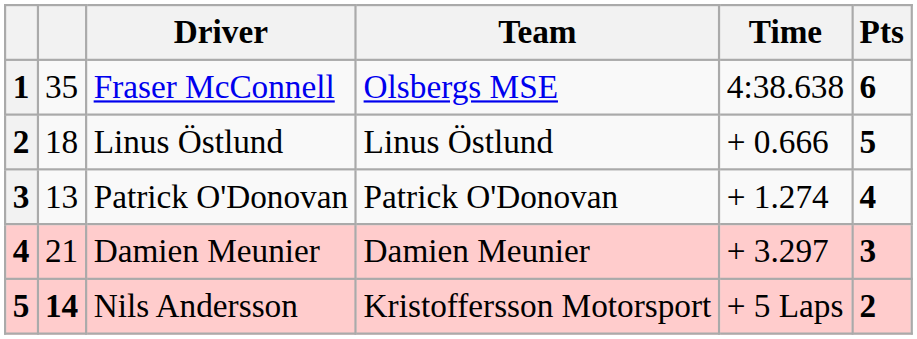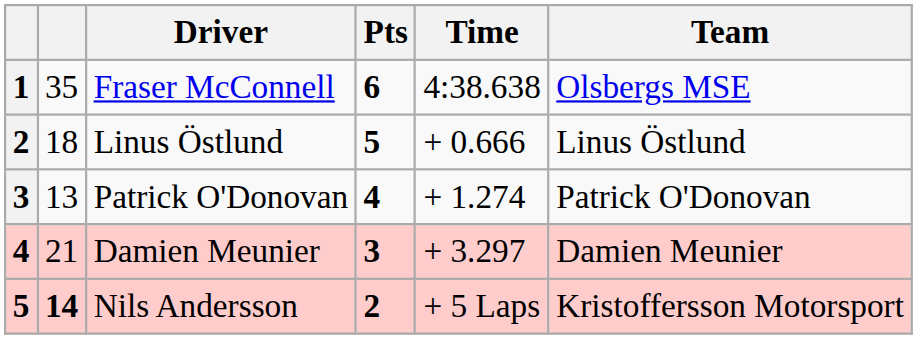 <table class="wikitable" style="font-size:95%">
 <tr>
 <th></th>
 <th></th>
 <th>Driver</th>
+<th>Pts</th>
+<th>Time</th>
 <th>Team</th>
-<th>Time</th>
-<th>Pts</th>
 </tr>
 <tr>
 <th>1</th>
 <td>35</td>
 <td> <a href='#'>Fraser McConnell</a></td>
+<td><strong>6</strong></td>
+<td>4:38.638</td>
 <td><a href='#'>Olsbergs MSE</a></td>
-<td>4:38.638</td>
-<td><strong>6</strong></td>
 </tr>
 <tr>
 <th>2</th>
 <td>18</td>
 <td> Linus Östlund</td>
+<td><strong>5</strong></td>
+<td>+ 0.666</td>
 <td>Linus Östlund</td>
-<td>+ 0.666</td>
-<td><strong>5</strong></td>
 </tr>
 <tr>
 <th>3</th>
 <td>13</td>
 <td> Patrick O'Donovan</td>
+<td><strong>4</strong></td>
+<td>+ 1.274</td>
 <td>Patrick O'Donovan</td>
-<td>+ 1.274</td>
-<td><strong>4</strong></td>
 </tr>
 <tr>
 <th style="background:#ffcccc;">4</th>
 <td style="background:#ffcccc;">21</td>
 <td style="background:#ffcccc;"> Damien Meunier</td>
+<td style="background:#ffcccc;"><strong>3</strong></td>
+<td style="background:#ffcccc;">+ 3.297</td>
 <td style="background:#ffcccc;">Damien Meunier</td>
-<td style="background:#ffcccc;">+ 3.297</td>
-<td style="background:#ffcccc;"><strong>3</strong></td>
 </tr>
 <tr>
 <th style="background:#ffcccc;">5</th>
 <td style="background:#ffcccc;"><strong>14</strong></td>
 <td style="background:#ffcccc;"> Nils Andersson</td>
+<td style="background:#ffcccc;"><strong>2</strong></td>
+<td style="background:#ffcccc;">+ 5 Laps</td>
 <td style="background:#ffcccc;">Kristoffersson Motorsport</td>
-<td style="background:#ffcccc;">+ 5 Laps</td>
-<td style="background:#ffcccc;"><strong>2</strong></td>
 </tr>
 </table>
